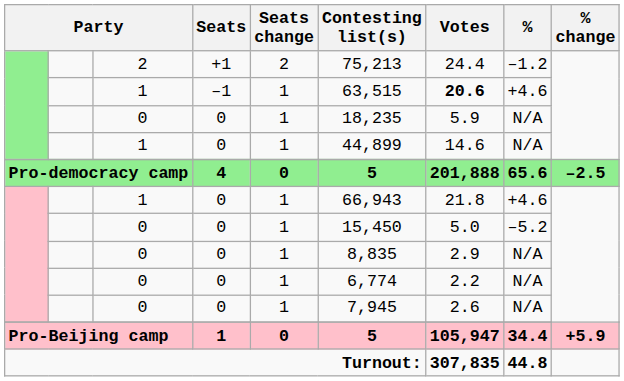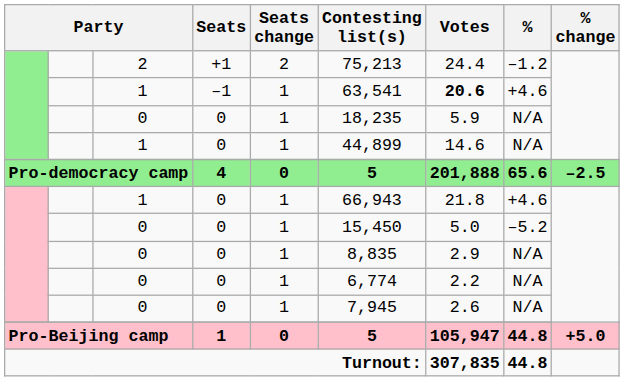 <table class="wikitable">
 <tr>
 <th colspan="3" rowspan="1" align="center">Party</th>
 <th align="center">Seats</th>
 <th align="center">Seats<br>change</th>
 <th align="center">Contesting<br>list(s)</th>
 <th align="center">Votes</th>
 <th align="center">%</th>
 <th align="center">%<br>change</th>
 </tr>
 <tr>
 <td bgcolor="LightGreen" rowspan="4"></td>
 <td></td>
 <td align="center">2</td>
 <td align="center">+1</td>
 <td align="center">2</td>
 <td align="center">75,213</td>
 <td align="center">24.4</td>
 <td align="center">–1.2</td>
 </tr>
 <tr>
 <td></td>
 <td align="center">1</td>
 <td align="center">–1</td>
 <td align="center">1</td>
-<td align="center">63,515</td>
+<td align="center">63,541</td>
 <td align="center"><strong>20.6</strong></td>
 <td align="center">+4.6</td>
 </tr>
 <tr>
 <td></td>
 <td align="center">0</td>
 <td align="center">0</td>
 <td align="center">1</td>
 <td align="center">18,235</td>
 <td align="center">5.9</td>
 <td align="center">N/A</td>
 </tr>
 <tr>
 <td></td>
 <td align="center">1</td>
 <td align="center">0</td>
 <td align="center">1</td>
 <td align="center">44,899</td>
 <td align="center">14.6</td>
 <td align="center">N/A</td>
 </tr>
 <tr>
 </tr>
 <tr bgcolor="LightGreen">
 <td colspan=3><strong>Pro-democracy camp</strong></td>
 <td align="center"><strong>4</strong></td>
 <td align="center"><strong>0</strong></td>
 <td align="center"><strong>5</strong></td>
 <td align="center"><strong>201,888</strong></td>
 <td align="center"><strong>65.6</strong></td>
 <td align="center"><strong>–2.5</strong></td>
 </tr>
 <tr>
 <td bgcolor="Pink" rowspan="5"></td>
 <td></td>
 <td align="center">1</td>
 <td align="center">0</td>
 <td align="center">1</td>
 <td align="center">66,943</td>
 <td align="center">21.8</td>
 <td align="center">+4.6</td>
 </tr>
 <tr>
 <td></td>
 <td align="center">0</td>
 <td align="center">0</td>
 <td align="center">1</td>
 <td align="center">15,450</td>
 <td align="center">5.0</td>
 <td align="center">–5.2</td>
 </tr>
 <tr>
 <td></td>
 <td align="center">0</td>
 <td align="center">0</td>
 <td align="center">1</td>
 <td align="center">8,835</td>
 <td align="center">2.9</td>
 <td align="center">N/A</td>
 </tr>
 <tr>
 <td></td>
 <td align="center">0</td>
 <td align="center">0</td>
 <td align="center">1</td>
 <td align="center">6,774</td>
 <td align="center">2.2</td>
 <td align="center">N/A</td>
 </tr>
 <tr>
 <td></td>
 <td align="center">0</td>
 <td align="center">0</td>
 <td align="center">1</td>
 <td align="center">7,945</td>
 <td align="center">2.6</td>
 <td align="center">N/A</td>
 </tr>
 <tr>
 </tr>
 <tr bgcolor="Pink">
 <td colspan=3><strong>Pro-Beijing camp</strong></td>
 <td align="center"><strong>1</strong></td>
 <td align="center"><strong>0</strong></td>
 <td align="center"><strong>5</strong></td>
 <td align="center"><strong>105,947</strong></td>
-<td align="center"><strong>34.4</strong></td>
-<td align="center"><strong>+5.9</strong></td>
+<td align="center"><strong>44.8</strong></td>
+<td align="center"><strong>+5.0</strong></td>
 </tr>
 <tr>
 <td colspan="6" rowspan="1" align="right"><strong>Turnout:</strong></td>
 <td align="center"><strong>307,835</strong></td>
 <td align="center"><strong>44.8</strong></td>
 <td align="center"></td>
 </tr>
 </table>
